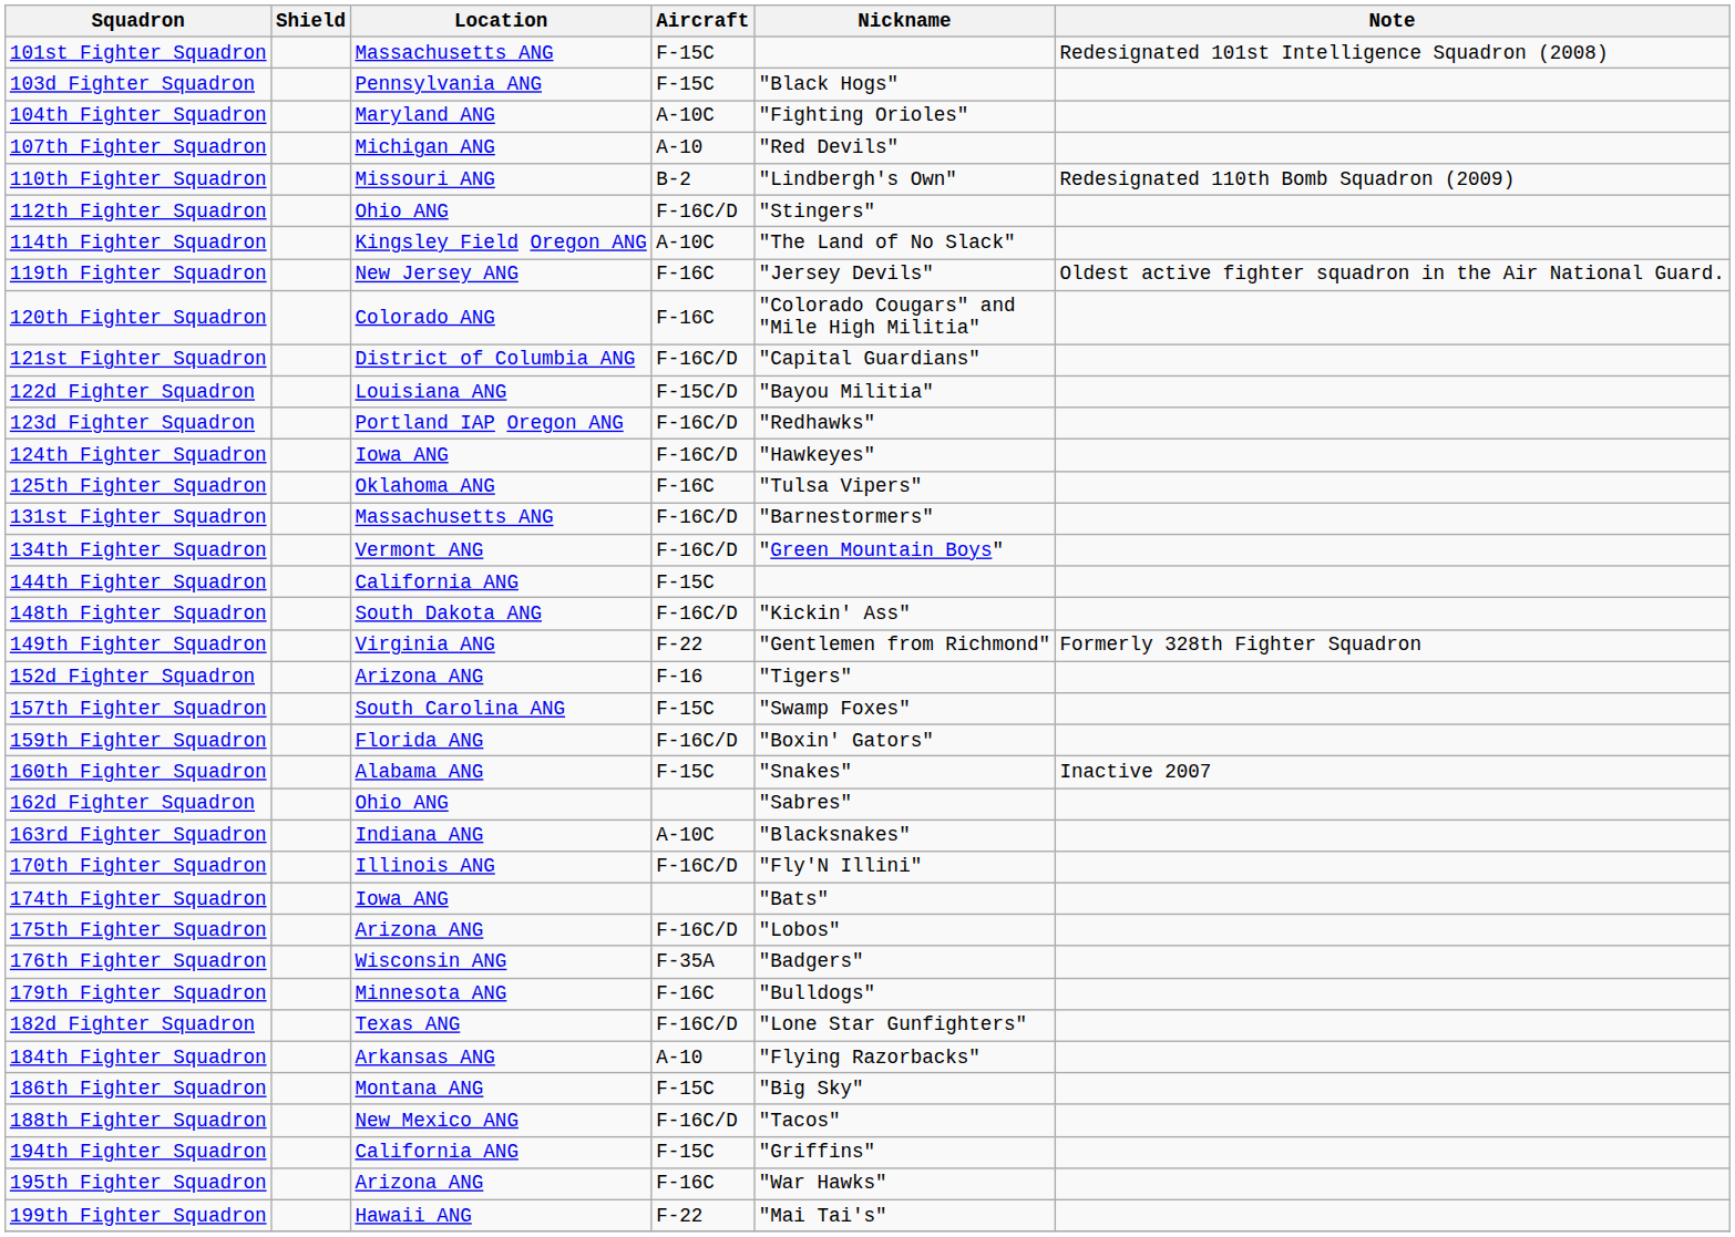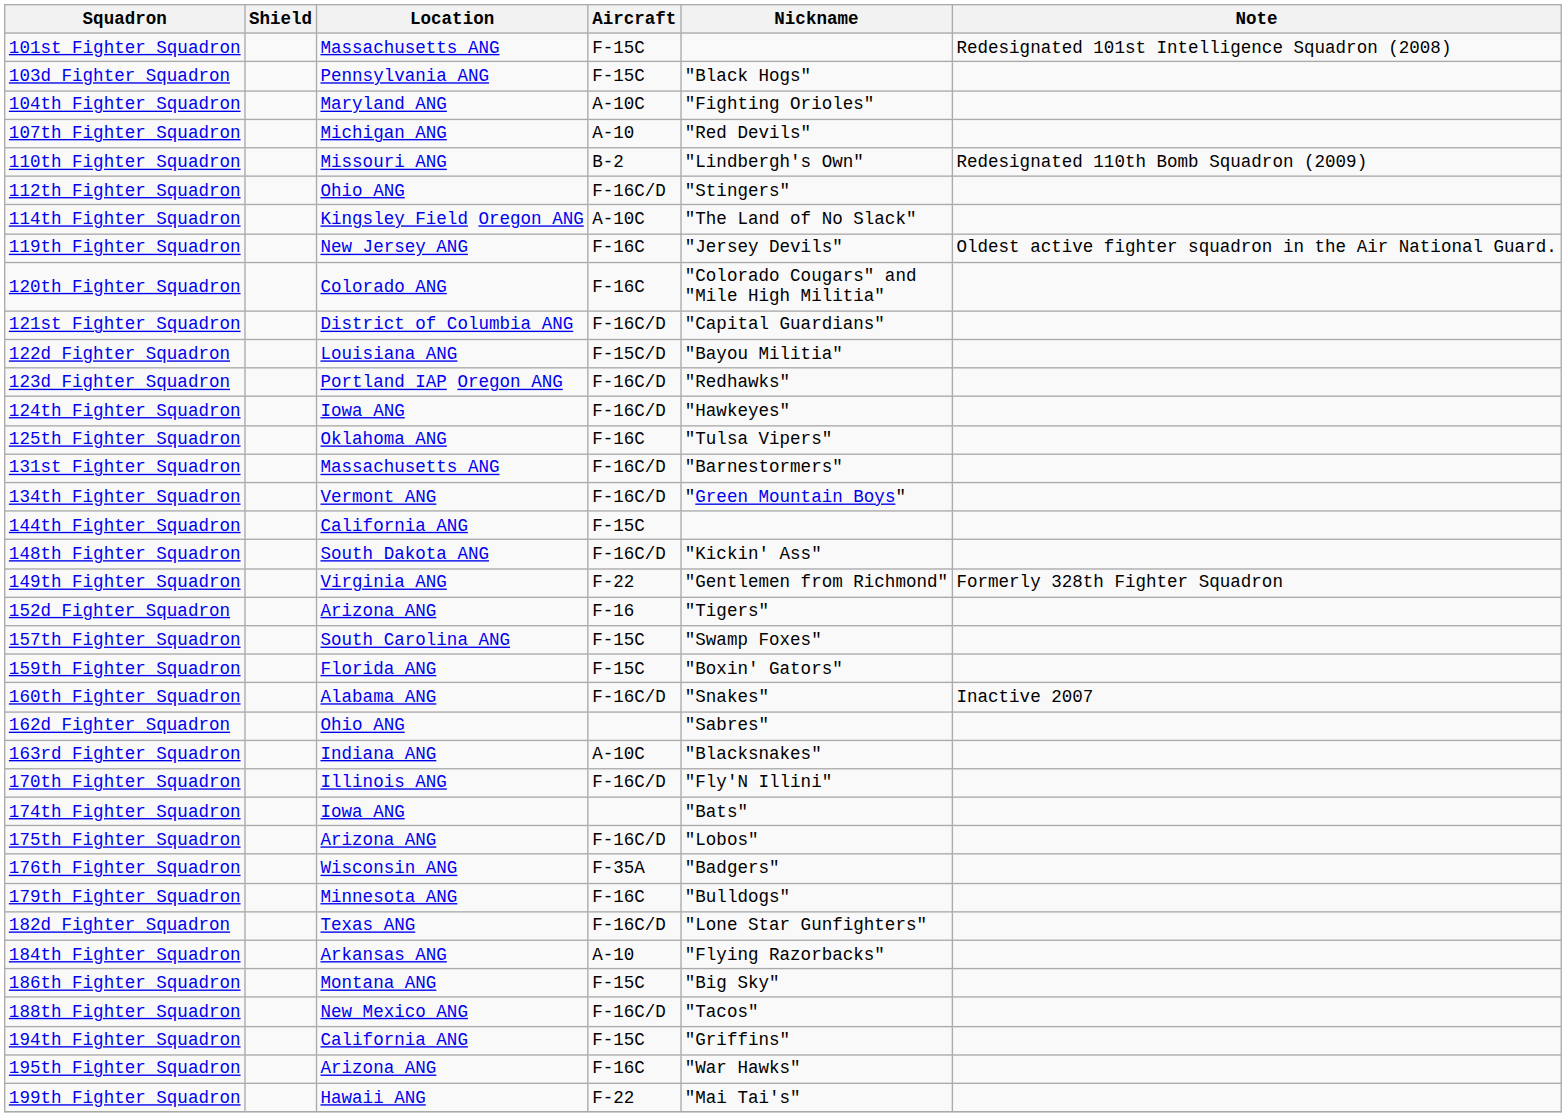 <table class="wikitable sortable">
 <tr>
 <th>Squadron</th>
 <th>Shield</th>
 <th>Location</th>
 <th>Aircraft</th>
 <th>Nickname</th>
 <th>Note</th>
 </tr>
 <tr>
 <td><a href='#'>101st Fighter Squadron</a></td>
 <td></td>
 <td><a href='#'>Massachusetts ANG</a></td>
 <td>F-15C</td>
 <td></td>
 <td>Redesignated 101st Intelligence Squadron (2008)</td>
 </tr>
 <tr>
 <td><a href='#'>103d Fighter Squadron</a></td>
 <td></td>
 <td><a href='#'>Pennsylvania ANG</a></td>
 <td>F-15C</td>
 <td>"Black Hogs"</td>
 <td></td>
 </tr>
 <tr>
 <td><a href='#'>104th Fighter Squadron</a></td>
 <td></td>
 <td><a href='#'>Maryland ANG</a></td>
 <td>A-10C</td>
 <td>"Fighting Orioles"</td>
 <td></td>
 </tr>
 <tr>
 <td><a href='#'>107th Fighter Squadron</a></td>
 <td></td>
 <td><a href='#'>Michigan ANG</a></td>
 <td>A-10</td>
 <td>"Red Devils"</td>
 <td></td>
 </tr>
 <tr>
 <td><a href='#'>110th Fighter Squadron</a></td>
 <td></td>
 <td><a href='#'>Missouri ANG</a></td>
 <td>B-2</td>
 <td>"Lindbergh's Own"</td>
 <td>Redesignated 110th Bomb Squadron (2009)</td>
 </tr>
 <tr>
 <td><a href='#'>112th Fighter Squadron</a></td>
 <td></td>
 <td><a href='#'>Ohio ANG</a></td>
 <td>F-16C/D</td>
 <td>"Stingers"</td>
 <td></td>
 </tr>
 <tr>
 <td><a href='#'>114th Fighter Squadron</a></td>
 <td></td>
 <td><a href='#'>Kingsley Field</a> <a href='#'>Oregon ANG</a></td>
 <td>A-10C</td>
 <td>"The Land of No Slack"</td>
 <td></td>
 </tr>
 <tr>
 <td><a href='#'>119th Fighter Squadron</a></td>
 <td></td>
 <td><a href='#'>New Jersey ANG</a></td>
 <td>F-16C</td>
 <td>"Jersey Devils"</td>
 <td>Oldest active fighter squadron in the Air National Guard.</td>
 </tr>
 <tr>
 <td><a href='#'>120th Fighter Squadron</a></td>
 <td></td>
 <td><a href='#'>Colorado ANG</a></td>
 <td>F-16C</td>
 <td>"Colorado Cougars" and<br> "Mile High Militia"</td>
 <td></td>
 </tr>
 <tr>
 <td><a href='#'>121st Fighter Squadron</a></td>
 <td></td>
 <td><a href='#'>District of Columbia ANG</a></td>
 <td>F-16C/D</td>
 <td>"Capital Guardians"</td>
 <td></td>
 </tr>
 <tr>
 <td><a href='#'>122d Fighter Squadron</a></td>
 <td></td>
 <td><a href='#'>Louisiana ANG</a></td>
 <td>F-15C/D</td>
 <td>"Bayou Militia"</td>
 <td></td>
 </tr>
 <tr>
 <td><a href='#'>123d Fighter Squadron</a></td>
 <td></td>
 <td><a href='#'>Portland IAP</a> <a href='#'>Oregon ANG</a></td>
 <td>F-16C/D</td>
 <td>"Redhawks"</td>
 <td></td>
 </tr>
 <tr>
 <td><a href='#'>124th Fighter Squadron</a></td>
 <td></td>
 <td><a href='#'>Iowa ANG</a></td>
 <td>F-16C/D</td>
 <td>"Hawkeyes"</td>
 <td></td>
 </tr>
 <tr>
 <td><a href='#'>125th Fighter Squadron</a></td>
 <td></td>
 <td><a href='#'>Oklahoma ANG</a></td>
 <td>F-16C</td>
 <td>"Tulsa Vipers"</td>
 <td></td>
 </tr>
 <tr>
 <td><a href='#'>131st Fighter Squadron</a></td>
 <td></td>
 <td><a href='#'>Massachusetts ANG</a></td>
 <td>F-16C/D</td>
 <td>"Barnestormers"</td>
 <td></td>
 </tr>
 <tr>
 <td><a href='#'>134th Fighter Squadron</a></td>
 <td></td>
 <td><a href='#'>Vermont ANG</a></td>
 <td>F-16C/D</td>
 <td>"<a href='#'>Green Mountain Boys</a>"</td>
 <td></td>
 </tr>
 <tr>
 <td><a href='#'>144th Fighter Squadron</a></td>
 <td></td>
 <td><a href='#'>California ANG</a></td>
 <td>F-15C</td>
 <td></td>
 </tr>
 <tr>
 <td><a href='#'>148th Fighter Squadron</a></td>
 <td></td>
 <td><a href='#'>South Dakota ANG</a></td>
 <td>F-16C/D</td>
 <td>"Kickin' Ass"</td>
 <td></td>
 </tr>
 <tr>
 <td><a href='#'>149th Fighter Squadron</a></td>
 <td></td>
 <td><a href='#'>Virginia ANG</a></td>
 <td>F-22</td>
 <td>"Gentlemen from Richmond"</td>
 <td>Formerly 328th Fighter Squadron</td>
 </tr>
 <tr>
 <td><a href='#'>152d Fighter Squadron</a></td>
 <td></td>
 <td><a href='#'>Arizona ANG</a></td>
 <td>F-16</td>
 <td>"Tigers"</td>
 <td></td>
 </tr>
 <tr>
 <td><a href='#'>157th Fighter Squadron</a></td>
 <td></td>
 <td><a href='#'>South Carolina ANG</a></td>
 <td>F-15C</td>
 <td>"Swamp Foxes"</td>
 <td></td>
 </tr>
 <tr>
 <td><a href='#'>159th Fighter Squadron</a></td>
 <td></td>
 <td><a href='#'>Florida ANG</a></td>
-<td>F-16C/D</td>
+<td>F-15C</td>
 <td>"Boxin' Gators"</td>
 <td></td>
 </tr>
 <tr>
 <td><a href='#'>160th Fighter Squadron</a></td>
 <td></td>
 <td><a href='#'>Alabama ANG</a></td>
-<td>F-15C</td>
+<td>F-16C/D</td>
 <td>"Snakes"</td>
 <td>Inactive 2007</td>
 </tr>
 <tr>
 <td><a href='#'>162d Fighter Squadron</a></td>
 <td></td>
 <td><a href='#'>Ohio ANG</a></td>
 <td></td>
 <td>"Sabres"</td>
 <td></td>
 </tr>
 <tr>
 <td><a href='#'>163rd Fighter Squadron</a></td>
 <td></td>
 <td><a href='#'>Indiana ANG</a></td>
 <td>A-10C</td>
 <td>"Blacksnakes"</td>
 <td></td>
 </tr>
 <tr>
 <td><a href='#'>170th Fighter Squadron</a></td>
 <td></td>
 <td><a href='#'>Illinois ANG</a></td>
 <td>F-16C/D</td>
 <td>"Fly'N Illini"</td>
 <td></td>
 </tr>
 <tr>
 <td><a href='#'>174th Fighter Squadron</a></td>
 <td></td>
 <td><a href='#'>Iowa ANG</a></td>
 <td></td>
 <td>"Bats"</td>
 <td></td>
 </tr>
 <tr>
 <td><a href='#'>175th Fighter Squadron</a></td>
 <td></td>
 <td><a href='#'>Arizona ANG</a></td>
 <td>F-16C/D</td>
 <td>"Lobos"</td>
 <td></td>
 </tr>
 <tr>
 <td><a href='#'>176th Fighter Squadron</a></td>
 <td></td>
 <td><a href='#'>Wisconsin ANG</a></td>
 <td>F-35A</td>
 <td>"Badgers"</td>
 <td></td>
 </tr>
 <tr>
 <td><a href='#'>179th Fighter Squadron</a></td>
 <td></td>
 <td><a href='#'>Minnesota ANG</a></td>
 <td>F-16C</td>
 <td>"Bulldogs"</td>
 <td></td>
 </tr>
 <tr>
 <td><a href='#'>182d Fighter Squadron</a></td>
 <td></td>
 <td><a href='#'>Texas ANG</a></td>
 <td>F-16C/D</td>
 <td>"Lone Star Gunfighters"</td>
 <td></td>
 </tr>
 <tr>
 <td><a href='#'>184th Fighter Squadron</a></td>
 <td></td>
 <td><a href='#'>Arkansas ANG</a></td>
 <td>A-10</td>
 <td>"Flying Razorbacks"</td>
 <td></td>
 </tr>
 <tr>
 <td><a href='#'>186th Fighter Squadron</a></td>
 <td></td>
 <td><a href='#'>Montana ANG</a></td>
 <td>F-15C</td>
 <td>"Big Sky"</td>
 <td></td>
 </tr>
 <tr>
 <td><a href='#'>188th Fighter Squadron</a></td>
 <td></td>
 <td><a href='#'>New Mexico ANG</a></td>
 <td>F-16C/D</td>
 <td>"Tacos"</td>
 <td></td>
 </tr>
 <tr>
 <td><a href='#'>194th Fighter Squadron</a></td>
 <td></td>
 <td><a href='#'>California ANG</a></td>
 <td>F-15C</td>
 <td>"Griffins"</td>
 <td></td>
 </tr>
 <tr>
 <td><a href='#'>195th Fighter Squadron</a></td>
 <td></td>
 <td><a href='#'>Arizona ANG</a></td>
 <td>F-16C</td>
 <td>"War Hawks"</td>
 <td></td>
 </tr>
 <tr>
 <td><a href='#'>199th Fighter Squadron</a></td>
 <td></td>
 <td><a href='#'>Hawaii ANG</a></td>
 <td>F-22</td>
 <td>"Mai Tai's"</td>
 <td></td>
 </tr>
 <tr>
 </tr>
 </table>
